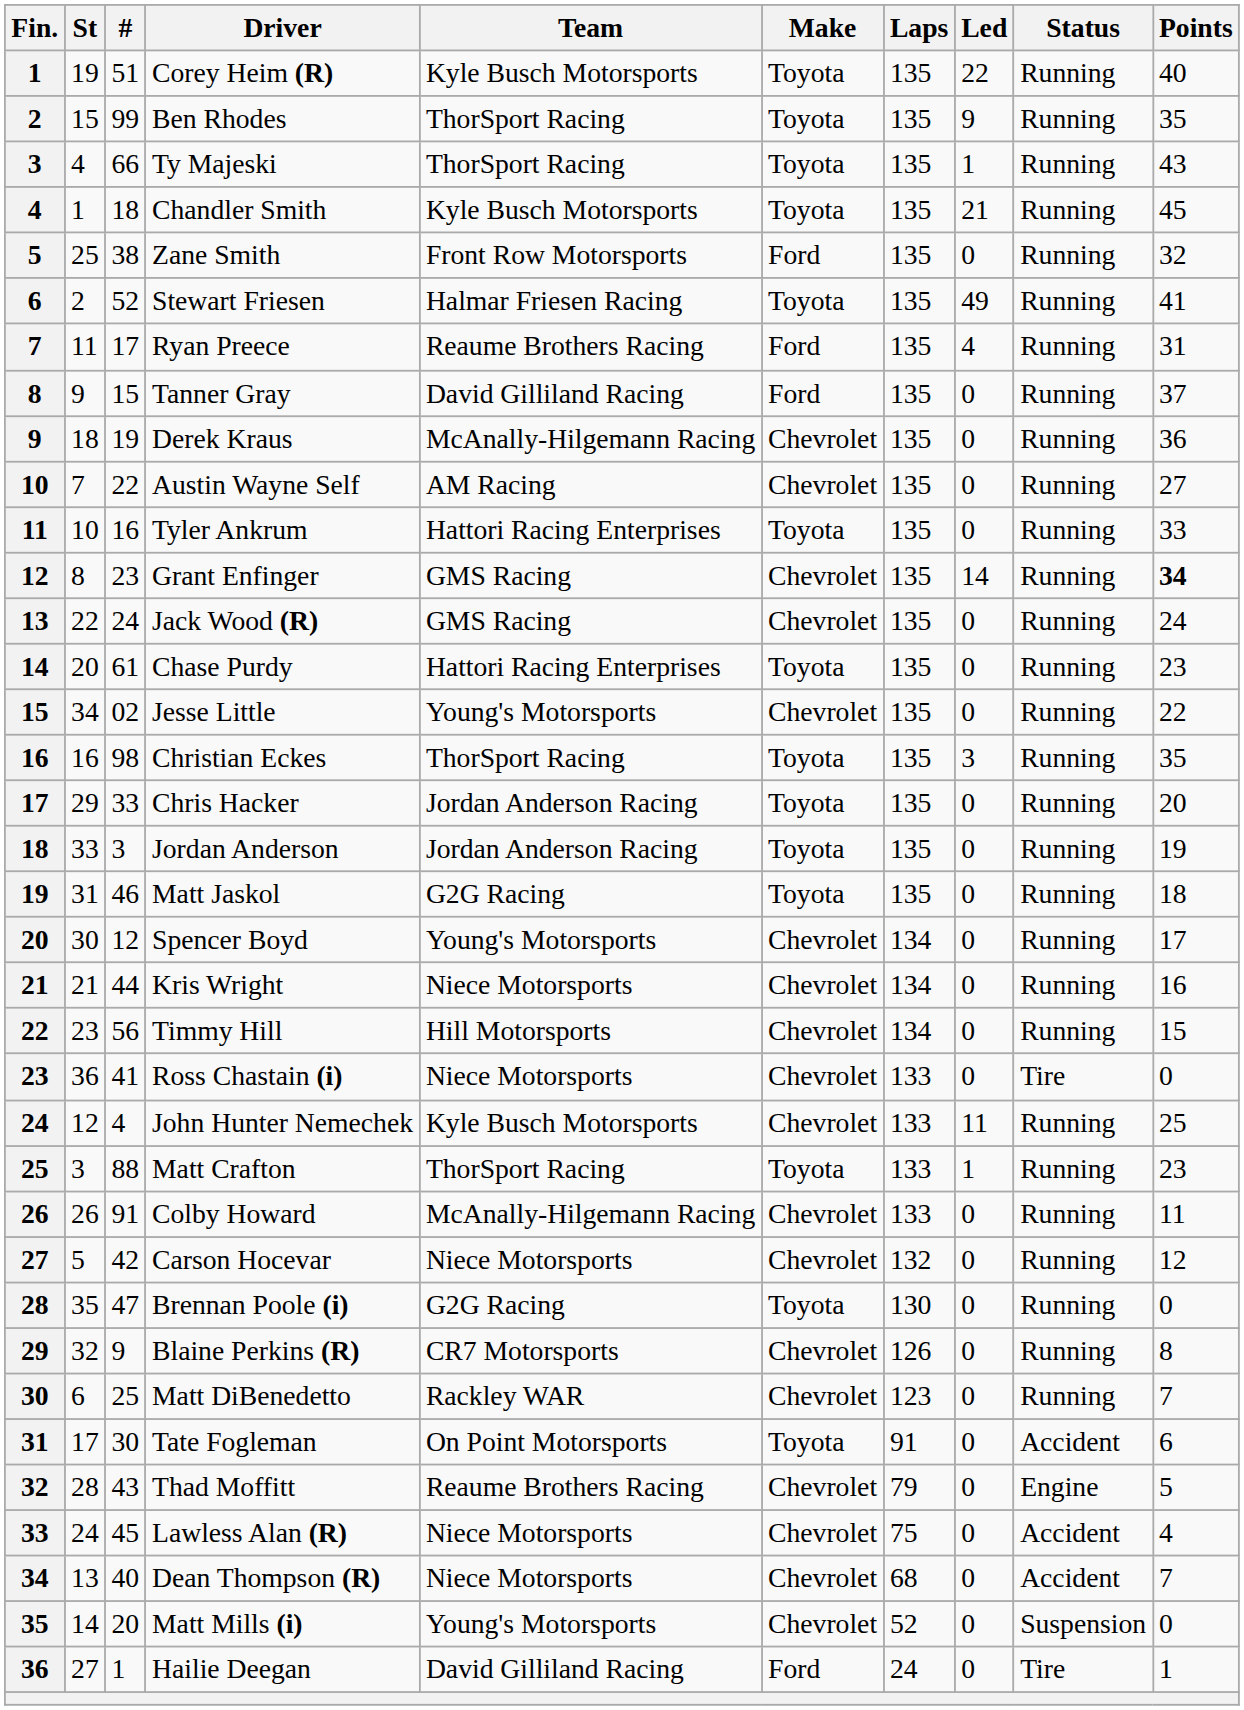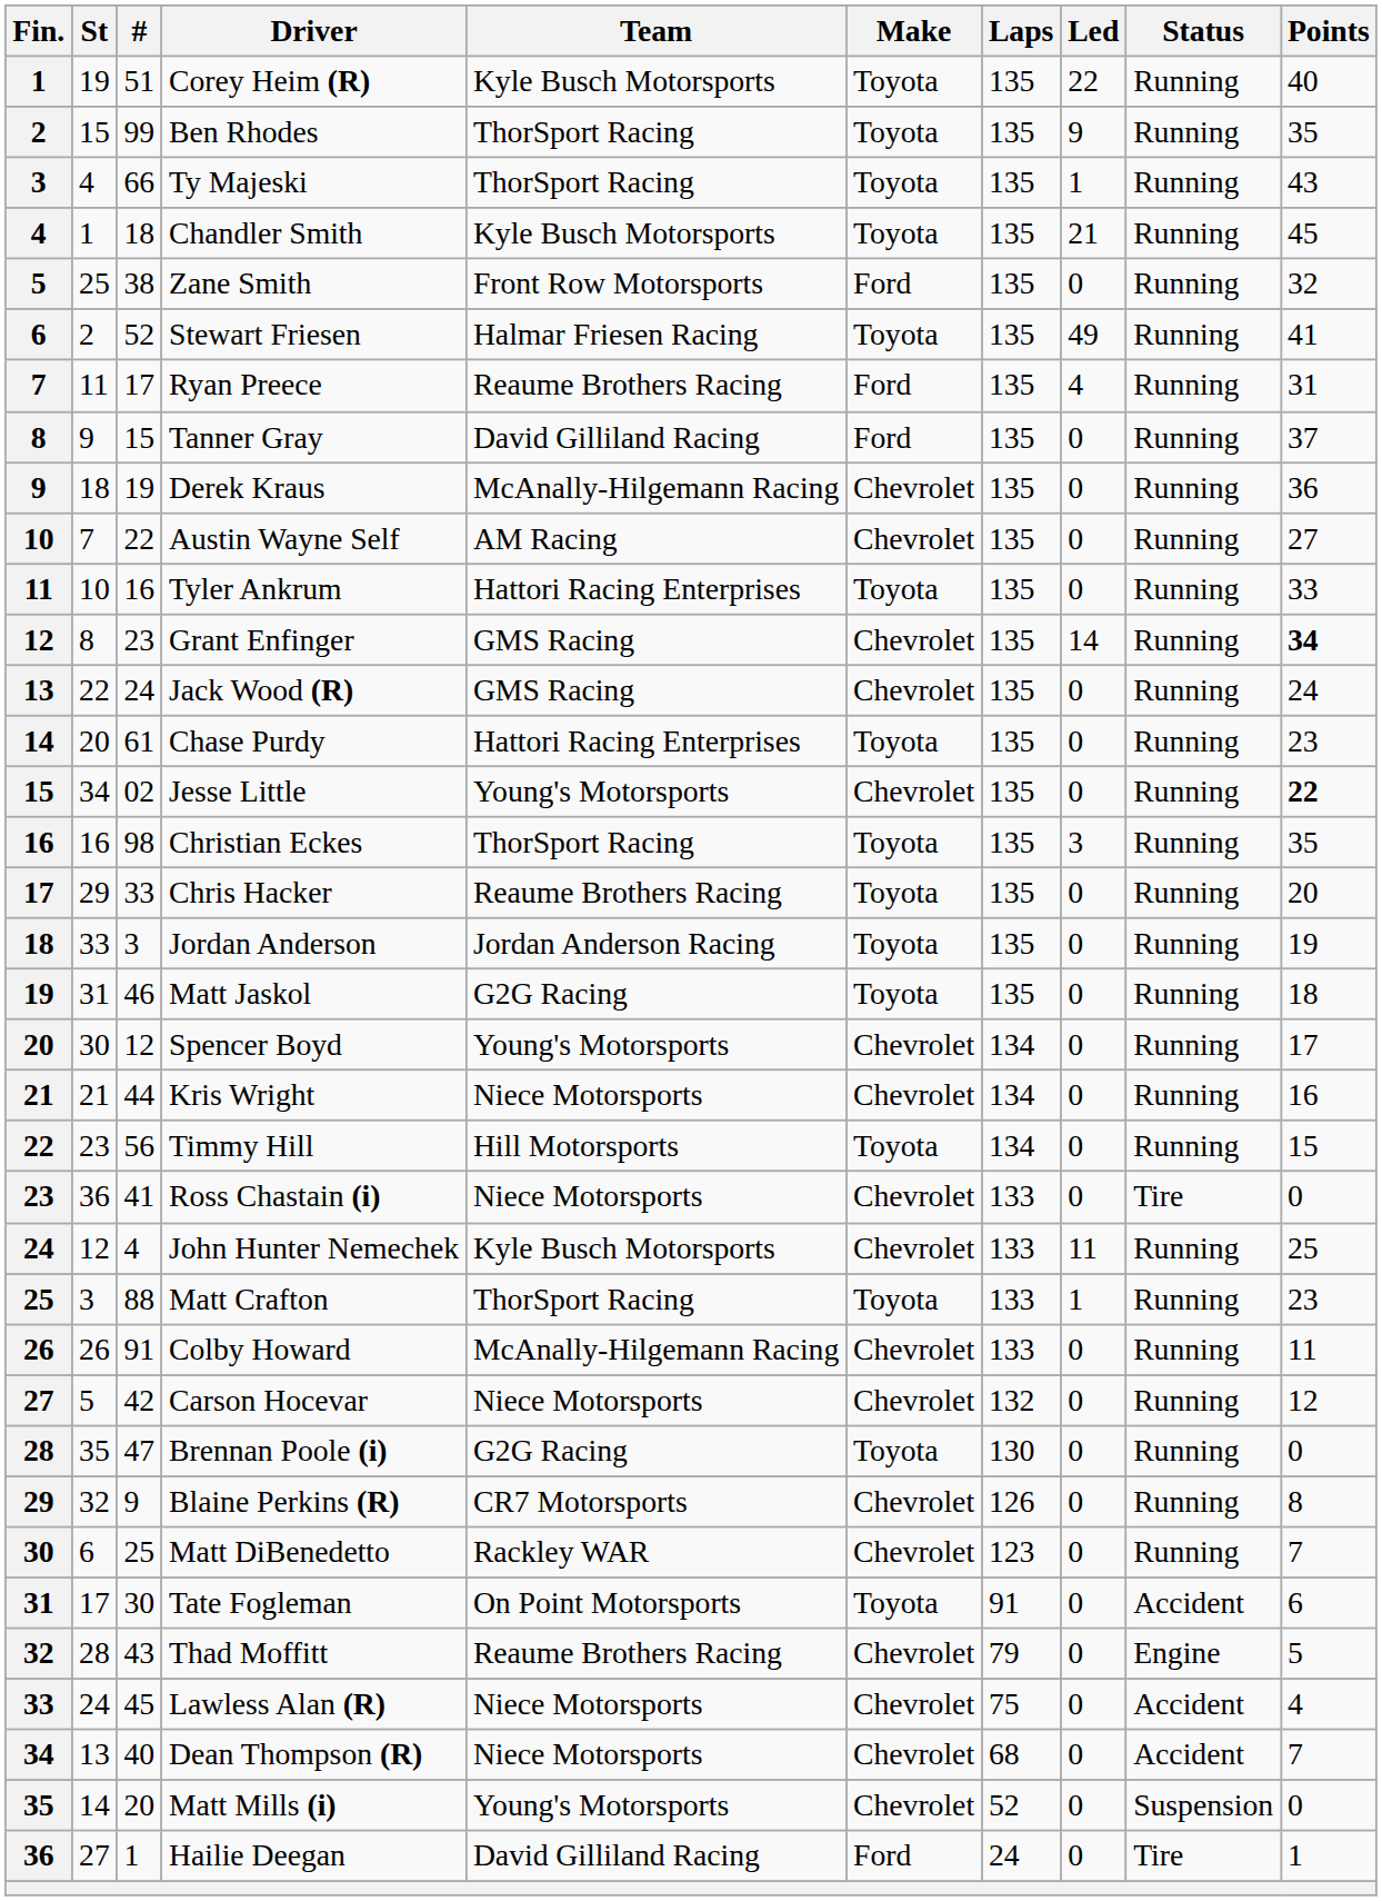 <table class="wikitable" style="font-size:95%">
 <tr>
 <th>Fin.</th>
 <th>St</th>
 <th>#</th>
 <th>Driver</th>
 <th>Team</th>
 <th>Make</th>
 <th>Laps</th>
 <th>Led</th>
 <th>Status</th>
 <th>Points</th>
 </tr>
 <tr>
 <th>1</th>
 <td>19</td>
 <td>51</td>
 <td>Corey Heim <strong>(R)</strong></td>
 <td>Kyle Busch Motorsports</td>
 <td>Toyota</td>
 <td>135</td>
 <td>22</td>
 <td>Running</td>
 <td>40</td>
 </tr>
 <tr>
 <th>2</th>
 <td>15</td>
 <td>99</td>
 <td>Ben Rhodes</td>
 <td>ThorSport Racing</td>
 <td>Toyota</td>
 <td>135</td>
 <td>9</td>
 <td>Running</td>
 <td>35</td>
 </tr>
 <tr>
 <th>3</th>
 <td>4</td>
 <td>66</td>
 <td>Ty Majeski</td>
 <td>ThorSport Racing</td>
 <td>Toyota</td>
 <td>135</td>
 <td>1</td>
 <td>Running</td>
 <td>43</td>
 </tr>
 <tr>
 <th>4</th>
 <td>1</td>
 <td>18</td>
 <td>Chandler Smith</td>
 <td>Kyle Busch Motorsports</td>
 <td>Toyota</td>
 <td>135</td>
 <td>21</td>
 <td>Running</td>
 <td>45</td>
 </tr>
 <tr>
 <th>5</th>
 <td>25</td>
 <td>38</td>
 <td>Zane Smith</td>
 <td>Front Row Motorsports</td>
 <td>Ford</td>
 <td>135</td>
 <td>0</td>
 <td>Running</td>
 <td>32</td>
 </tr>
 <tr>
 <th>6</th>
 <td>2</td>
 <td>52</td>
 <td>Stewart Friesen</td>
 <td>Halmar Friesen Racing</td>
 <td>Toyota</td>
 <td>135</td>
 <td>49</td>
 <td>Running</td>
 <td>41</td>
 </tr>
 <tr>
 <th>7</th>
 <td>11</td>
 <td>17</td>
 <td>Ryan Preece</td>
 <td>Reaume Brothers Racing</td>
 <td>Ford</td>
 <td>135</td>
 <td>4</td>
 <td>Running</td>
 <td>31</td>
 </tr>
 <tr>
 <th>8</th>
 <td>9</td>
 <td>15</td>
 <td>Tanner Gray</td>
 <td>David Gilliland Racing</td>
 <td>Ford</td>
 <td>135</td>
 <td>0</td>
 <td>Running</td>
 <td>37</td>
 </tr>
 <tr>
 <th>9</th>
 <td>18</td>
 <td>19</td>
 <td>Derek Kraus</td>
 <td>McAnally-Hilgemann Racing</td>
 <td>Chevrolet</td>
 <td>135</td>
 <td>0</td>
 <td>Running</td>
 <td>36</td>
 </tr>
 <tr>
 <th>10</th>
 <td>7</td>
 <td>22</td>
 <td>Austin Wayne Self</td>
 <td>AM Racing</td>
 <td>Chevrolet</td>
 <td>135</td>
 <td>0</td>
 <td>Running</td>
 <td>27</td>
 </tr>
 <tr>
 <th>11</th>
 <td>10</td>
 <td>16</td>
 <td>Tyler Ankrum</td>
 <td>Hattori Racing Enterprises</td>
 <td>Toyota</td>
 <td>135</td>
 <td>0</td>
 <td>Running</td>
 <td>33</td>
 </tr>
 <tr>
 <th>12</th>
 <td>8</td>
 <td>23</td>
 <td>Grant Enfinger</td>
 <td>GMS Racing</td>
 <td>Chevrolet</td>
 <td>135</td>
 <td>14</td>
 <td>Running</td>
 <td><strong>34</strong></td>
 </tr>
 <tr>
 <th>13</th>
 <td>22</td>
 <td>24</td>
 <td>Jack Wood <strong>(R)</strong></td>
 <td>GMS Racing</td>
 <td>Chevrolet</td>
 <td>135</td>
 <td>0</td>
 <td>Running</td>
 <td>24</td>
 </tr>
 <tr>
 <th>14</th>
 <td>20</td>
 <td>61</td>
 <td>Chase Purdy</td>
 <td>Hattori Racing Enterprises</td>
 <td>Toyota</td>
 <td>135</td>
 <td>0</td>
 <td>Running</td>
 <td>23</td>
 </tr>
 <tr>
 <th>15</th>
 <td>34</td>
 <td>02</td>
 <td>Jesse Little</td>
 <td>Young's Motorsports</td>
 <td>Chevrolet</td>
 <td>135</td>
 <td>0</td>
 <td>Running</td>
-<td>22</td>
+<td><strong>22</strong></td>
 </tr>
 <tr>
 <th>16</th>
 <td>16</td>
 <td>98</td>
 <td>Christian Eckes</td>
 <td>ThorSport Racing</td>
 <td>Toyota</td>
 <td>135</td>
 <td>3</td>
 <td>Running</td>
 <td>35</td>
 </tr>
 <tr>
 <th>17</th>
 <td>29</td>
 <td>33</td>
 <td>Chris Hacker</td>
-<td>Jordan Anderson Racing</td>
+<td>Reaume Brothers Racing</td>
 <td>Toyota</td>
 <td>135</td>
 <td>0</td>
 <td>Running</td>
 <td>20</td>
 </tr>
 <tr>
 <th>18</th>
 <td>33</td>
 <td>3</td>
 <td>Jordan Anderson</td>
 <td>Jordan Anderson Racing</td>
 <td>Toyota</td>
 <td>135</td>
 <td>0</td>
 <td>Running</td>
 <td>19</td>
 </tr>
 <tr>
 <th>19</th>
 <td>31</td>
 <td>46</td>
 <td>Matt Jaskol</td>
 <td>G2G Racing</td>
 <td>Toyota</td>
 <td>135</td>
 <td>0</td>
 <td>Running</td>
 <td>18</td>
 </tr>
 <tr>
 <th>20</th>
 <td>30</td>
 <td>12</td>
 <td>Spencer Boyd</td>
 <td>Young's Motorsports</td>
 <td>Chevrolet</td>
 <td>134</td>
 <td>0</td>
 <td>Running</td>
 <td>17</td>
 </tr>
 <tr>
 <th>21</th>
 <td>21</td>
 <td>44</td>
 <td>Kris Wright</td>
 <td>Niece Motorsports</td>
 <td>Chevrolet</td>
 <td>134</td>
 <td>0</td>
 <td>Running</td>
 <td>16</td>
 </tr>
 <tr>
 <th>22</th>
 <td>23</td>
 <td>56</td>
 <td>Timmy Hill</td>
 <td>Hill Motorsports</td>
-<td>Chevrolet</td>
+<td>Toyota</td>
 <td>134</td>
 <td>0</td>
 <td>Running</td>
 <td>15</td>
 </tr>
 <tr>
 <th>23</th>
 <td>36</td>
 <td>41</td>
 <td>Ross Chastain <strong>(i)</strong></td>
 <td>Niece Motorsports</td>
 <td>Chevrolet</td>
 <td>133</td>
 <td>0</td>
 <td>Tire</td>
 <td>0</td>
 </tr>
 <tr>
 <th>24</th>
 <td>12</td>
 <td>4</td>
 <td>John Hunter Nemechek</td>
 <td>Kyle Busch Motorsports</td>
 <td>Chevrolet</td>
 <td>133</td>
 <td>11</td>
 <td>Running</td>
 <td>25</td>
 </tr>
 <tr>
 <th>25</th>
 <td>3</td>
 <td>88</td>
 <td>Matt Crafton</td>
 <td>ThorSport Racing</td>
 <td>Toyota</td>
 <td>133</td>
 <td>1</td>
 <td>Running</td>
 <td>23</td>
 </tr>
 <tr>
 <th>26</th>
 <td>26</td>
 <td>91</td>
 <td>Colby Howard</td>
 <td>McAnally-Hilgemann Racing</td>
 <td>Chevrolet</td>
 <td>133</td>
 <td>0</td>
 <td>Running</td>
 <td>11</td>
 </tr>
 <tr>
 <th>27</th>
 <td>5</td>
 <td>42</td>
 <td>Carson Hocevar</td>
 <td>Niece Motorsports</td>
 <td>Chevrolet</td>
 <td>132</td>
 <td>0</td>
 <td>Running</td>
 <td>12</td>
 </tr>
 <tr>
 <th>28</th>
 <td>35</td>
 <td>47</td>
 <td>Brennan Poole <strong>(i)</strong></td>
 <td>G2G Racing</td>
 <td>Toyota</td>
 <td>130</td>
 <td>0</td>
 <td>Running</td>
 <td>0</td>
 </tr>
 <tr>
 <th>29</th>
 <td>32</td>
 <td>9</td>
 <td>Blaine Perkins <strong>(R)</strong></td>
 <td>CR7 Motorsports</td>
 <td>Chevrolet</td>
 <td>126</td>
 <td>0</td>
 <td>Running</td>
 <td>8</td>
 </tr>
 <tr>
 <th>30</th>
 <td>6</td>
 <td>25</td>
 <td>Matt DiBenedetto</td>
 <td>Rackley WAR</td>
 <td>Chevrolet</td>
 <td>123</td>
 <td>0</td>
 <td>Running</td>
 <td>7</td>
 </tr>
 <tr>
 <th>31</th>
 <td>17</td>
 <td>30</td>
 <td>Tate Fogleman</td>
 <td>On Point Motorsports</td>
 <td>Toyota</td>
 <td>91</td>
 <td>0</td>
 <td>Accident</td>
 <td>6</td>
 </tr>
 <tr>
 <th>32</th>
 <td>28</td>
 <td>43</td>
 <td>Thad Moffitt</td>
 <td>Reaume Brothers Racing</td>
 <td>Chevrolet</td>
 <td>79</td>
 <td>0</td>
 <td>Engine</td>
 <td>5</td>
 </tr>
 <tr>
 <th>33</th>
 <td>24</td>
 <td>45</td>
 <td>Lawless Alan <strong>(R)</strong></td>
 <td>Niece Motorsports</td>
 <td>Chevrolet</td>
 <td>75</td>
 <td>0</td>
 <td>Accident</td>
 <td>4</td>
 </tr>
 <tr>
 <th>34</th>
 <td>13</td>
 <td>40</td>
 <td>Dean Thompson <strong>(R)</strong></td>
 <td>Niece Motorsports</td>
 <td>Chevrolet</td>
 <td>68</td>
 <td>0</td>
 <td>Accident</td>
 <td>7</td>
 </tr>
 <tr>
 <th>35</th>
 <td>14</td>
 <td>20</td>
 <td>Matt Mills <strong>(i)</strong></td>
 <td>Young's Motorsports</td>
 <td>Chevrolet</td>
 <td>52</td>
 <td>0</td>
 <td>Suspension</td>
 <td>0</td>
 </tr>
 <tr>
 <th>36</th>
 <td>27</td>
 <td>1</td>
 <td>Hailie Deegan</td>
 <td>David Gilliland Racing</td>
 <td>Ford</td>
 <td>24</td>
 <td>0</td>
 <td>Tire</td>
 <td>1</td>
 </tr>
 <tr>
 <th colspan="10"></th>
 </tr>
 </table>
